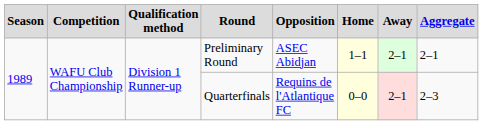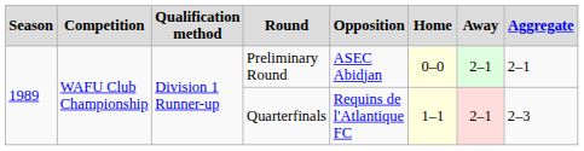 <table class="sortable plainrowheaders wikitable">
 <tr>
 <th style="background:#DCDCDC">Season</th>
 <th style="background:#DCDCDC">Competition</th>
 <th style="background:#DCDCDC">Qualification method</th>
 <th style="background:#DCDCDC">Round</th>
 <th style="background:#DCDCDC">Opposition</th>
 <th width="80" style="background:#DCDCDC">Home</th>
 <th width="80" style="background:#DCDCDC">Away</th>
 <th width="80" style="background:#DCDCDC"><a href='#'>Aggregate</a></th>
 </tr>
 <tr>
 <td rowspan=2><a href='#'>1989</a></td>
 <td rowspan=2><a href='#'>WAFU Club Championship</a></td>
 <td rowspan=2><a href='#'>Division 1 Runner-up</a></td>
 <td align=left>Preliminary Round</td>
 <td align=left> <a href='#'>ASEC Abidjan</a></td>
-<td style="background:#ffd; text-align:center">1–1</td>
+<td style="background:#ffd; text-align:center">0–0</td>
 <td style="background:#dfd; text-align:center">2–1</td>
 <td>2–1</td>
 </tr>
 <tr>
 <td align=left>Quarterfinals</td>
 <td align=left> <a href='#'>Requins de l'Atlantique FC</a></td>
-<td style="background:#ffd; text-align:center">0–0</td>
+<td style="background:#ffd; text-align:center">1–1</td>
 <td style="background:#fdd; text-align:center">2–1</td>
 <td>2–3</td>
 </tr>
 </table>
